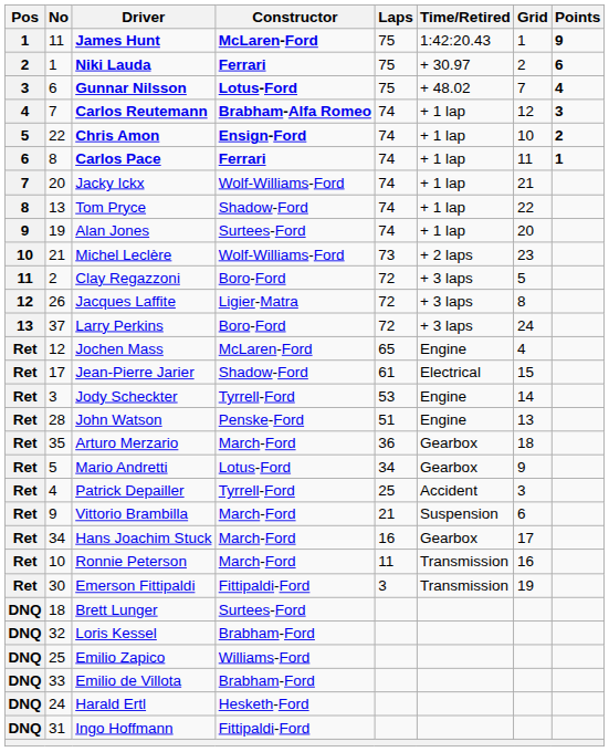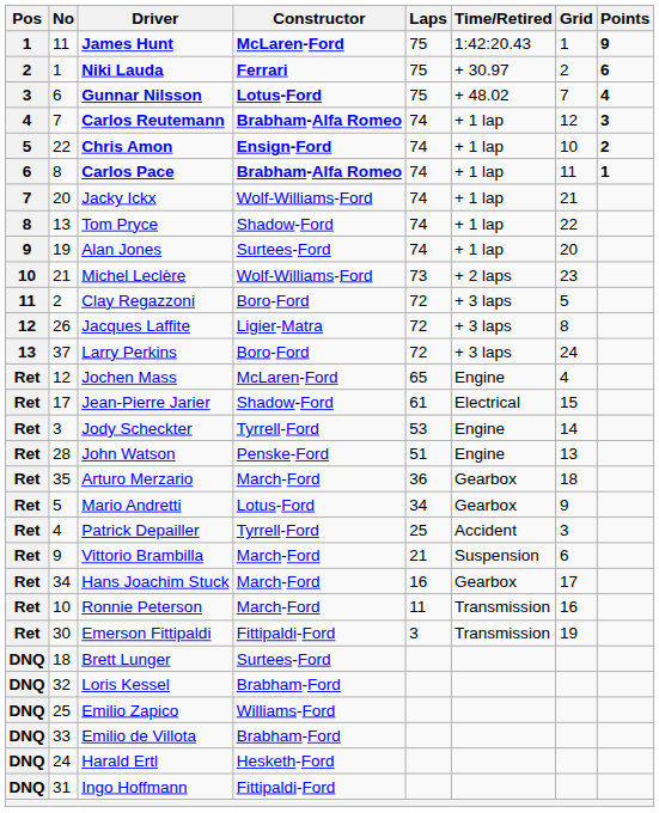 <table class="wikitable" style="font-size: 95%">
 <tr>
 <th>Pos</th>
 <th>No</th>
 <th>Driver</th>
 <th>Constructor</th>
 <th>Laps</th>
 <th>Time/Retired</th>
 <th>Grid</th>
 <th>Points</th>
 </tr>
 <tr>
 <th>1</th>
 <td>11</td>
 <td> <strong><a href='#'>James Hunt</a></strong></td>
 <td><strong><a href='#'>McLaren</a>-<a href='#'>Ford</a></strong></td>
 <td>75</td>
 <td>1:42:20.43</td>
 <td>1</td>
 <td><strong>9</strong></td>
 </tr>
 <tr>
 <th>2</th>
 <td>1</td>
 <td> <strong><a href='#'>Niki Lauda</a></strong></td>
 <td><strong><a href='#'>Ferrari</a></strong></td>
 <td>75</td>
 <td>+ 30.97</td>
 <td>2</td>
 <td><strong>6</strong></td>
 </tr>
 <tr>
 <th>3</th>
 <td>6</td>
 <td> <strong><a href='#'>Gunnar Nilsson</a></strong></td>
 <td><strong><a href='#'>Lotus</a>-<a href='#'>Ford</a></strong></td>
 <td>75</td>
 <td>+ 48.02</td>
 <td>7</td>
 <td><strong>4</strong></td>
 </tr>
 <tr>
 <th>4</th>
 <td>7</td>
 <td> <strong><a href='#'>Carlos Reutemann</a></strong></td>
 <td><strong><a href='#'>Brabham</a>-<a href='#'>Alfa Romeo</a></strong></td>
 <td>74</td>
 <td>+ 1 lap</td>
 <td>12</td>
 <td><strong>3</strong></td>
 </tr>
 <tr>
 <th>5</th>
 <td>22</td>
 <td> <strong><a href='#'>Chris Amon</a></strong></td>
 <td><strong><a href='#'>Ensign</a>-<a href='#'>Ford</a></strong></td>
 <td>74</td>
 <td>+ 1 lap</td>
 <td>10</td>
 <td><strong>2</strong></td>
 </tr>
 <tr>
 <th>6</th>
 <td>8</td>
 <td> <strong><a href='#'>Carlos Pace</a></strong></td>
-<td><strong><a href='#'>Ferrari</a></strong></td>
+<td><strong><a href='#'>Brabham</a>-<a href='#'>Alfa Romeo</a></strong></td>
 <td>74</td>
 <td>+ 1 lap</td>
 <td>11</td>
 <td><strong>1</strong></td>
 </tr>
 <tr>
 <th>7</th>
 <td>20</td>
 <td> <a href='#'>Jacky Ickx</a></td>
 <td><a href='#'>Wolf-Williams</a>-<a href='#'>Ford</a></td>
 <td>74</td>
 <td>+ 1 lap</td>
 <td>21</td>
 <td></td>
 </tr>
 <tr>
 <th>8</th>
 <td>13</td>
 <td> <a href='#'>Tom Pryce</a></td>
 <td><a href='#'>Shadow</a>-<a href='#'>Ford</a></td>
 <td>74</td>
 <td>+ 1 lap</td>
 <td>22</td>
 <td></td>
 </tr>
 <tr>
 <th>9</th>
 <td>19</td>
 <td> <a href='#'>Alan Jones</a></td>
 <td><a href='#'>Surtees</a>-<a href='#'>Ford</a></td>
 <td>74</td>
 <td>+ 1 lap</td>
 <td>20</td>
 <td></td>
 </tr>
 <tr>
 <th>10</th>
 <td>21</td>
 <td> <a href='#'>Michel Leclère</a></td>
 <td><a href='#'>Wolf-Williams</a>-<a href='#'>Ford</a></td>
 <td>73</td>
 <td>+ 2 laps</td>
 <td>23</td>
 <td></td>
 </tr>
 <tr>
 <th>11</th>
 <td>2</td>
 <td> <a href='#'>Clay Regazzoni</a></td>
 <td><a href='#'>Boro</a>-<a href='#'>Ford</a></td>
 <td>72</td>
 <td>+ 3 laps</td>
 <td>5</td>
 <td></td>
 </tr>
 <tr>
 <th>12</th>
 <td>26</td>
 <td> <a href='#'>Jacques Laffite</a></td>
 <td><a href='#'>Ligier</a>-<a href='#'>Matra</a></td>
 <td>72</td>
 <td>+ 3 laps</td>
 <td>8</td>
 <td></td>
 </tr>
 <tr>
 <th>13</th>
 <td>37</td>
 <td> <a href='#'>Larry Perkins</a></td>
 <td><a href='#'>Boro</a>-<a href='#'>Ford</a></td>
 <td>72</td>
 <td>+ 3 laps</td>
 <td>24</td>
 <td></td>
 </tr>
 <tr>
 <th>Ret</th>
 <td>12</td>
 <td> <a href='#'>Jochen Mass</a></td>
 <td><a href='#'>McLaren</a>-<a href='#'>Ford</a></td>
 <td>65</td>
 <td>Engine</td>
 <td>4</td>
 <td></td>
 </tr>
 <tr>
 <th>Ret</th>
 <td>17</td>
 <td> <a href='#'>Jean-Pierre Jarier</a></td>
 <td><a href='#'>Shadow</a>-<a href='#'>Ford</a></td>
 <td>61</td>
 <td>Electrical</td>
 <td>15</td>
 <td></td>
 </tr>
 <tr>
 <th>Ret</th>
 <td>3</td>
 <td> <a href='#'>Jody Scheckter</a></td>
 <td><a href='#'>Tyrrell</a>-<a href='#'>Ford</a></td>
 <td>53</td>
 <td>Engine</td>
 <td>14</td>
 <td></td>
 </tr>
 <tr>
 <th>Ret</th>
 <td>28</td>
 <td> <a href='#'>John Watson</a></td>
 <td><a href='#'>Penske</a>-<a href='#'>Ford</a></td>
 <td>51</td>
 <td>Engine</td>
 <td>13</td>
 <td></td>
 </tr>
 <tr>
 <th>Ret</th>
 <td>35</td>
 <td> <a href='#'>Arturo Merzario</a></td>
 <td><a href='#'>March</a>-<a href='#'>Ford</a></td>
 <td>36</td>
 <td>Gearbox</td>
 <td>18</td>
 <td></td>
 </tr>
 <tr>
 <th>Ret</th>
 <td>5</td>
 <td> <a href='#'>Mario Andretti</a></td>
 <td><a href='#'>Lotus</a>-<a href='#'>Ford</a></td>
 <td>34</td>
 <td>Gearbox</td>
 <td>9</td>
 <td></td>
 </tr>
 <tr>
 <th>Ret</th>
 <td>4</td>
 <td> <a href='#'>Patrick Depailler</a></td>
 <td><a href='#'>Tyrrell</a>-<a href='#'>Ford</a></td>
 <td>25</td>
 <td>Accident</td>
 <td>3</td>
 <td></td>
 </tr>
 <tr>
 <th>Ret</th>
 <td>9</td>
 <td> <a href='#'>Vittorio Brambilla</a></td>
 <td><a href='#'>March</a>-<a href='#'>Ford</a></td>
 <td>21</td>
 <td>Suspension</td>
 <td>6</td>
 <td></td>
 </tr>
 <tr>
 <th>Ret</th>
 <td>34</td>
 <td> <a href='#'>Hans Joachim Stuck</a></td>
 <td><a href='#'>March</a>-<a href='#'>Ford</a></td>
 <td>16</td>
 <td>Gearbox</td>
 <td>17</td>
 <td></td>
 </tr>
 <tr>
 <th>Ret</th>
 <td>10</td>
 <td> <a href='#'>Ronnie Peterson</a></td>
 <td><a href='#'>March</a>-<a href='#'>Ford</a></td>
 <td>11</td>
 <td>Transmission</td>
 <td>16</td>
 <td></td>
 </tr>
 <tr>
 <th>Ret</th>
 <td>30</td>
 <td> <a href='#'>Emerson Fittipaldi</a></td>
 <td><a href='#'>Fittipaldi</a>-<a href='#'>Ford</a></td>
 <td>3</td>
 <td>Transmission</td>
 <td>19</td>
 <td></td>
 </tr>
 <tr>
 <th>DNQ</th>
 <td>18</td>
 <td> <a href='#'>Brett Lunger</a></td>
 <td><a href='#'>Surtees</a>-<a href='#'>Ford</a></td>
 <td></td>
 <td></td>
 <td></td>
 <td></td>
 </tr>
 <tr>
 <th>DNQ</th>
 <td>32</td>
 <td> <a href='#'>Loris Kessel</a></td>
 <td><a href='#'>Brabham</a>-<a href='#'>Ford</a></td>
 <td></td>
 <td></td>
 <td></td>
 <td></td>
 </tr>
 <tr>
 <th>DNQ</th>
 <td>25</td>
 <td> <a href='#'>Emilio Zapico</a></td>
 <td><a href='#'>Williams</a>-<a href='#'>Ford</a></td>
 <td></td>
 <td></td>
 <td></td>
 <td></td>
 </tr>
 <tr>
 <th>DNQ</th>
 <td>33</td>
 <td> <a href='#'>Emilio de Villota</a></td>
 <td><a href='#'>Brabham</a>-<a href='#'>Ford</a></td>
 <td></td>
 <td></td>
 <td></td>
 <td></td>
 </tr>
 <tr>
 <th>DNQ</th>
 <td>24</td>
 <td> <a href='#'>Harald Ertl</a></td>
 <td><a href='#'>Hesketh</a>-<a href='#'>Ford</a></td>
 <td></td>
 <td></td>
 <td></td>
 <td></td>
 </tr>
 <tr>
 <th>DNQ</th>
 <td>31</td>
 <td> <a href='#'>Ingo Hoffmann</a></td>
 <td><a href='#'>Fittipaldi</a>-<a href='#'>Ford</a></td>
 <td></td>
 <td></td>
 <td></td>
 <td></td>
 </tr>
 <tr>
 <th colspan="8"></th>
 </tr>
 </table>
